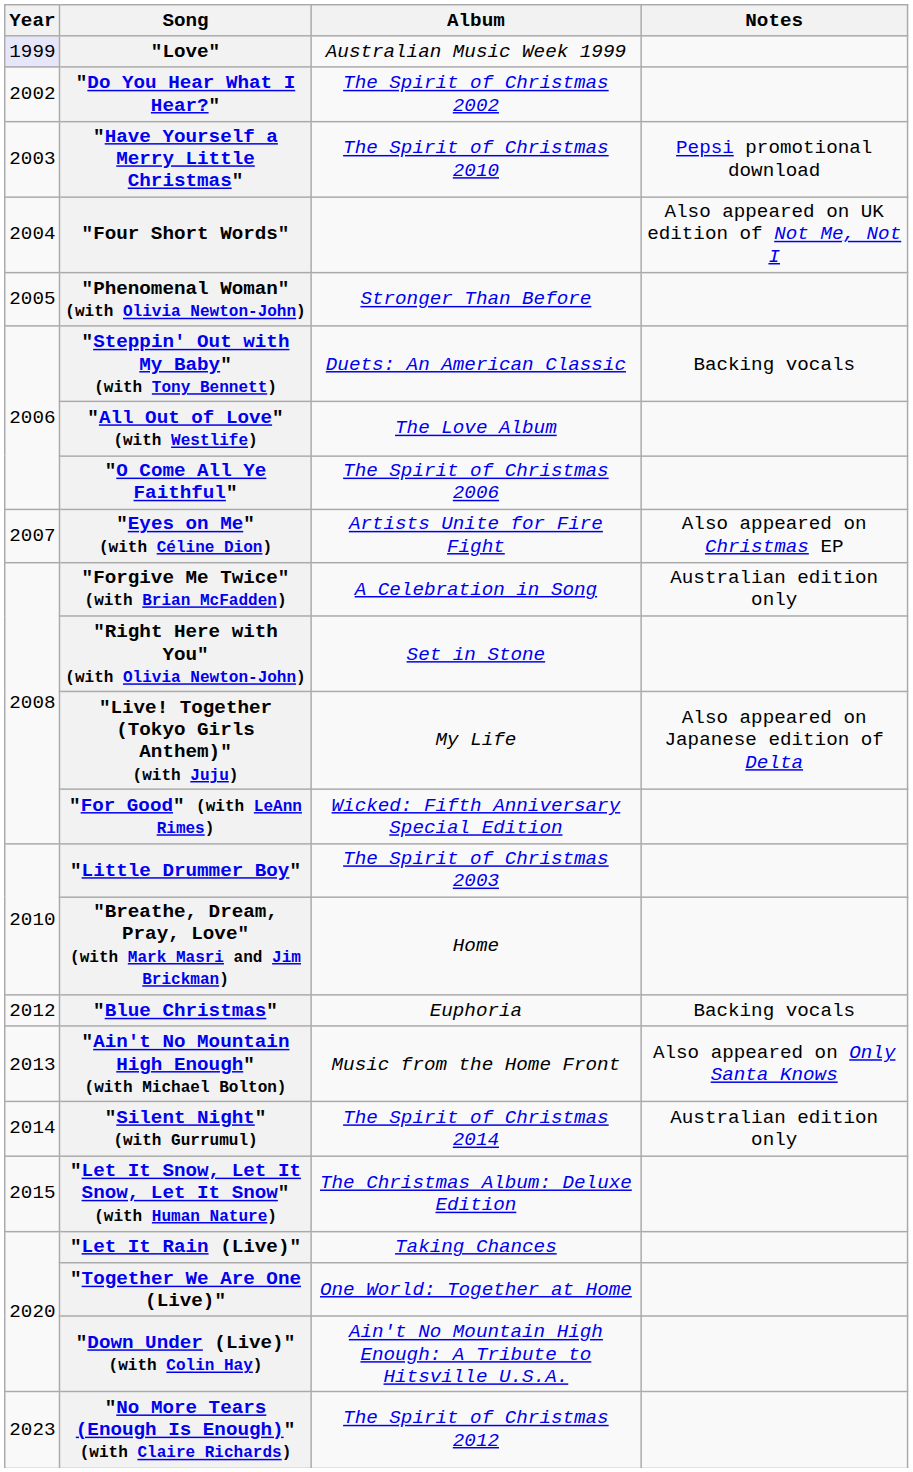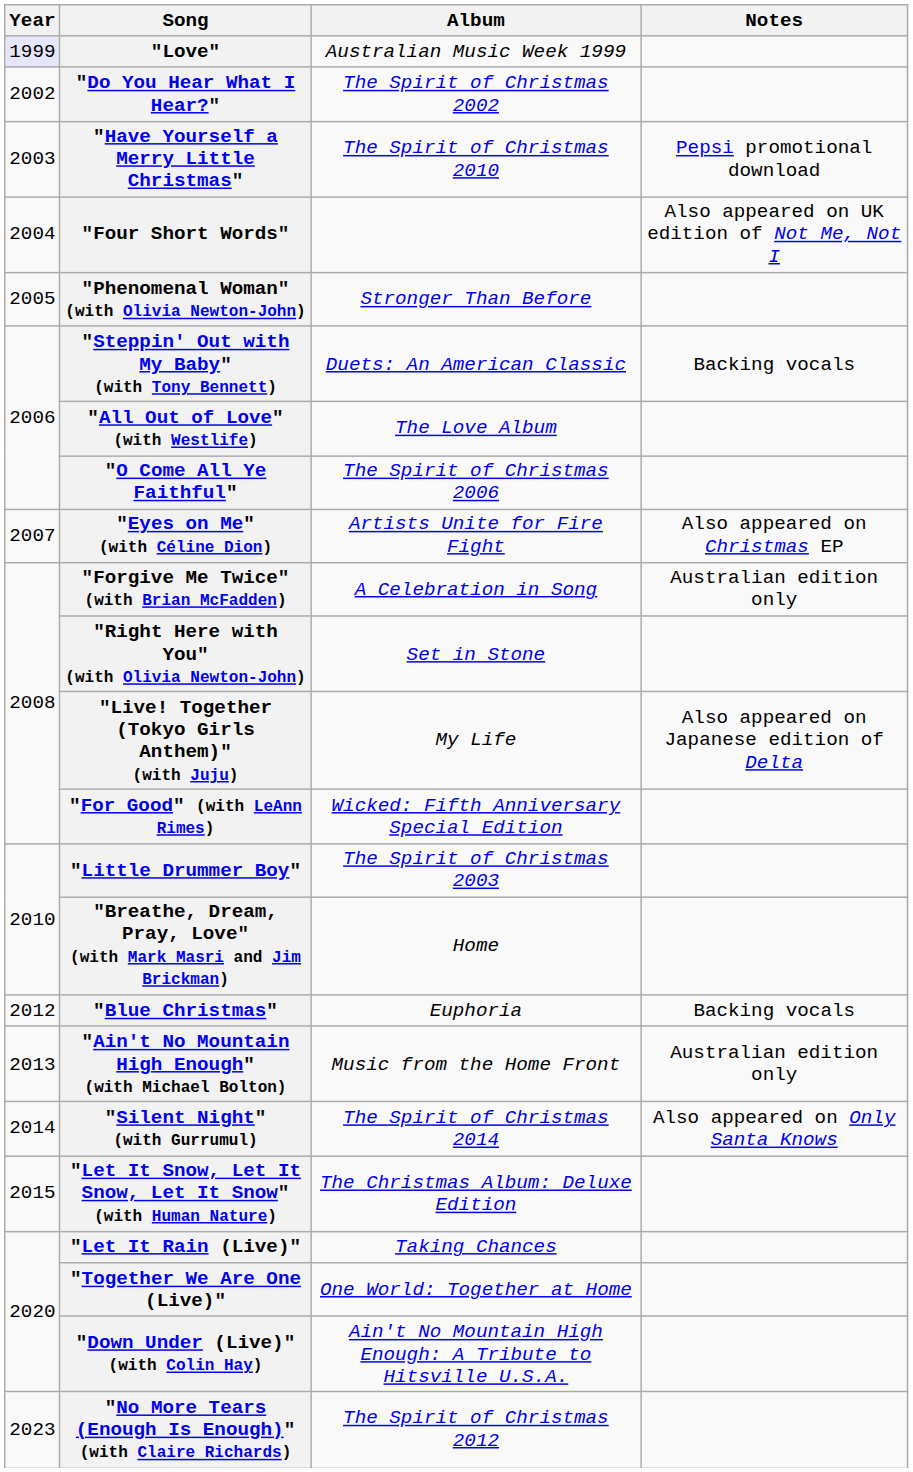 <table class="wikitable plainrowheaders" style="text-align:center;">
 <tr>
 <th>Year</th>
 <th>Song</th>
 <th>Album</th>
 <th>Notes</th>
 </tr>
 <tr>
 <td style="background: lavender;">1999</td>
 <th scope="row">"Love"</th>
 <td><em>Australian Music Week 1999</em></td>
 <td></td>
 </tr>
 <tr>
 <td>2002</td>
 <th scope="row">"<a href='#'>Do You Hear What I Hear?</a>"</th>
 <td><em><a href='#'>The Spirit of Christmas 2002</a></em></td>
 <td></td>
 </tr>
 <tr>
 <td>2003</td>
 <th scope="row">"<a href='#'>Have Yourself a Merry Little Christmas</a>"</th>
 <td><em><a href='#'>The Spirit of Christmas 2010</a></em></td>
 <td><a href='#'>Pepsi</a> promotional download</td>
 </tr>
 <tr>
 <td>2004</td>
 <th scope="row">"Four Short Words"</th>
 <td></td>
 <td>Also appeared on UK edition of <em><a href='#'>Not Me, Not I</a></em></td>
 </tr>
 <tr>
 <td>2005</td>
 <th scope="row">"Phenomenal Woman"<br><small>(with <a href='#'>Olivia Newton-John</a>)</small></th>
 <td><em><a href='#'>Stronger Than Before</a></em></td>
 <td></td>
 </tr>
 <tr>
 <td rowspan="3">2006</td>
 <th scope="row">"<a href='#'>Steppin' Out with My Baby</a>"<br><small>(with <a href='#'>Tony Bennett</a>)</small></th>
 <td><em><a href='#'>Duets: An American Classic</a></em></td>
 <td>Backing vocals</td>
 </tr>
 <tr>
 <th scope="row">"<a href='#'>All Out of Love</a>" <small>(with <a href='#'>Westlife</a>)</small></th>
 <td><em><a href='#'>The Love Album</a></em></td>
 <td></td>
 </tr>
 <tr>
 <th scope="row">"<a href='#'>O Come All Ye Faithful</a>"</th>
 <td><em><a href='#'>The Spirit of Christmas 2006</a></em></td>
 <td></td>
 </tr>
 <tr>
 <td>2007</td>
 <th scope="row">"<a href='#'>Eyes on Me</a>"<br><small>(with <a href='#'>Céline Dion</a>)</small></th>
 <td><em><a href='#'>Artists Unite for Fire Fight</a></em></td>
 <td>Also appeared on <em><a href='#'>Christmas</a></em> EP</td>
 </tr>
 <tr>
 <td rowspan="4">2008</td>
 <th scope="row">"Forgive Me Twice"<br><small>(with <a href='#'>Brian McFadden</a>)</small></th>
 <td><em><a href='#'>A Celebration in Song</a></em></td>
 <td>Australian edition only</td>
 </tr>
 <tr>
 <th scope="row">"Right Here with You"<br><small>(with <a href='#'>Olivia Newton-John</a>)</small></th>
 <td><em><a href='#'>Set in Stone</a></em></td>
 <td></td>
 </tr>
 <tr>
 <th scope="row">"Live! Together (Tokyo Girls Anthem)"<br><small>(with <a href='#'>Juju</a>)</small></th>
 <td><em>My Life</em></td>
 <td>Also appeared on Japanese edition of <em><a href='#'>Delta</a></em></td>
 </tr>
 <tr>
 <th scope="row">"<a href='#'>For Good</a>" <small>(with <a href='#'>LeAnn Rimes</a>)</small></th>
 <td><em><a href='#'>Wicked: Fifth Anniversary Special Edition</a></em></td>
 <td></td>
 </tr>
 <tr>
 <td rowspan="2">2010</td>
 <th scope="row">"<a href='#'>Little Drummer Boy</a>"</th>
 <td><em><a href='#'>The Spirit of Christmas 2003</a></em></td>
 <td></td>
 </tr>
 <tr>
 <th scope="row">"Breathe, Dream, Pray, Love"<br><small>(with <a href='#'>Mark Masri</a> and <a href='#'>Jim Brickman</a>)</small></th>
 <td><em>Home</em></td>
 <td></td>
 </tr>
 <tr>
 <td>2012</td>
 <th scope="row">"<a href='#'>Blue Christmas</a>"</th>
 <td><em>Euphoria</em></td>
 <td>Backing vocals</td>
 </tr>
 <tr>
 <td>2013</td>
 <th scope="row">"<a href='#'>Ain't No Mountain High Enough</a>"<br><small>(with Michael Bolton)</small></th>
 <td><em>Music from the Home Front</em></td>
-<td>Also appeared on <em><a href='#'>Only Santa Knows</a></em></td>
+<td>Australian edition only</td>
 </tr>
 <tr>
 <td>2014</td>
 <th scope="row">"<a href='#'>Silent Night</a>"<br><small>(with Gurrumul)</small></th>
 <td><em><a href='#'>The Spirit of Christmas 2014</a></em></td>
-<td>Australian edition only</td>
+<td>Also appeared on <em><a href='#'>Only Santa Knows</a></em></td>
 </tr>
 <tr>
 <td>2015</td>
 <th scope="row">"<a href='#'>Let It Snow, Let It Snow, Let It Snow</a>"<br><small>(with <a href='#'>Human Nature</a>)</small></th>
 <td><em><a href='#'>The Christmas Album: Deluxe Edition</a></em></td>
 <td></td>
 </tr>
 <tr>
 <td rowspan="3">2020</td>
 <th scope="row">"<a href='#'>Let It Rain</a> (Live)"</th>
 <td><em><a href='#'>Taking Chances</a></em></td>
 <td></td>
 </tr>
 <tr>
 <th scope="row">"<a href='#'>Together We Are One</a> (Live)"</th>
 <td><em><a href='#'>One World: Together at Home</a></em></td>
 <td></td>
 </tr>
 <tr>
 <th scope="row">"<a href='#'>Down Under</a> (Live)"<br><small>(with <a href='#'>Colin Hay</a>)</small></th>
 <td><em><a href='#'>Ain't No Mountain High Enough: A Tribute to Hitsville U.S.A.</a></em></td>
 <td></td>
 </tr>
 <tr>
 <td>2023</td>
 <th scope="row">"<a href='#'>No More Tears (Enough Is Enough)</a>"<br><small>(with <a href='#'>Claire Richards</a>)</small></th>
 <td><em><a href='#'>The Spirit of Christmas 2012</a></em></td>
 <td></td>
 </tr>
 </table>
